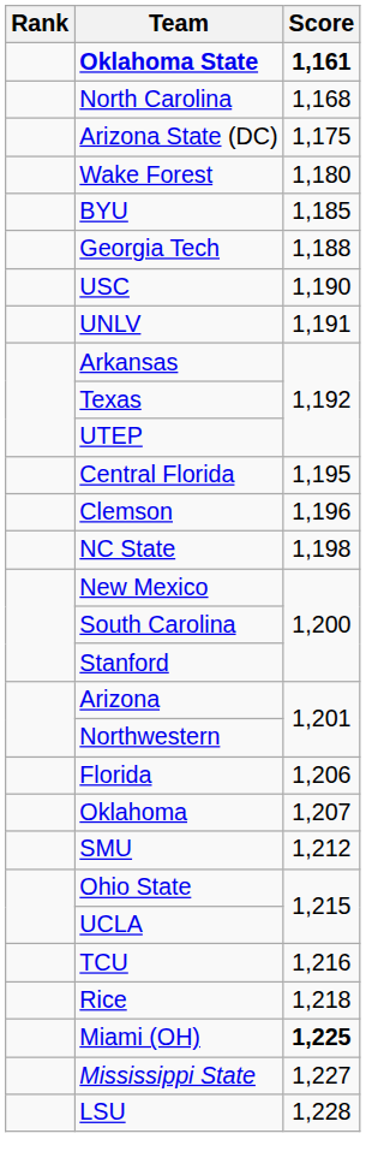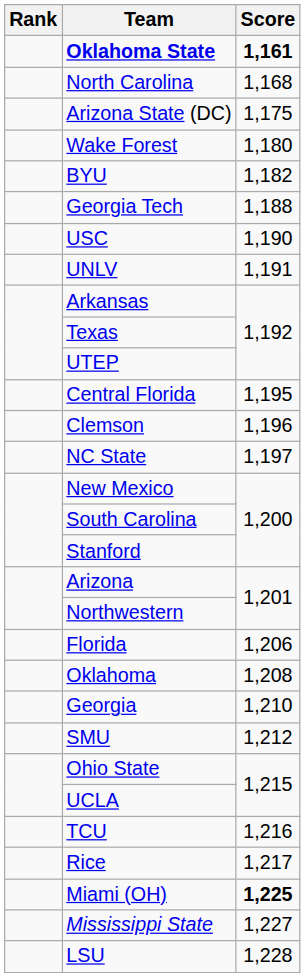 <table class="wikitable sortable" style="text-align:center">
 <tr>
 <th dat-sort-type=number>Rank</th>
 <th>Team</th>
 <th>Score</th>
 </tr>
 <tr>
 <td></td>
 <td align=left><strong><a href='#'>Oklahoma State</a></strong></td>
 <td><strong>1,161</strong></td>
 </tr>
 <tr>
 <td></td>
 <td align=left><a href='#'>North Carolina</a></td>
 <td>1,168</td>
 </tr>
 <tr>
 <td></td>
 <td align=left><a href='#'>Arizona State</a> (DC)</td>
 <td>1,175</td>
 </tr>
 <tr>
 <td></td>
 <td align=left><a href='#'>Wake Forest</a></td>
 <td>1,180</td>
 </tr>
 <tr>
 <td></td>
 <td align=left><a href='#'>BYU</a></td>
-<td>1,185</td>
+<td>1,182</td>
 </tr>
 <tr>
 <td></td>
 <td align=left><a href='#'>Georgia Tech</a></td>
 <td>1,188</td>
 </tr>
 <tr>
 <td></td>
 <td align=left><a href='#'>USC</a></td>
 <td>1,190</td>
 </tr>
 <tr>
 <td></td>
 <td align=left><a href='#'>UNLV</a></td>
 <td>1,191</td>
 </tr>
 <tr>
 <td rowspan=3></td>
 <td align=left><a href='#'>Arkansas</a></td>
 <td rowspan=3>1,192</td>
 </tr>
 <tr>
 <td align=left><a href='#'>Texas</a></td>
 </tr>
 <tr>
 <td align=left><a href='#'>UTEP</a></td>
 </tr>
 <tr>
 <td></td>
 <td align=left><a href='#'>Central Florida</a></td>
 <td>1,195</td>
 </tr>
 <tr>
 <td></td>
 <td align=left><a href='#'>Clemson</a></td>
 <td>1,196</td>
 </tr>
 <tr>
 <td></td>
 <td align=left><a href='#'>NC State</a></td>
-<td>1,198</td>
+<td>1,197</td>
 </tr>
 <tr>
 <td rowspan=3></td>
 <td align=left><a href='#'>New Mexico</a></td>
 <td rowspan=3>1,200</td>
 </tr>
 <tr>
 <td align=left><a href='#'>South Carolina</a></td>
 </tr>
 <tr>
 <td align=left><a href='#'>Stanford</a></td>
 </tr>
 <tr>
 <td rowspan=2></td>
 <td align=left><a href='#'>Arizona</a></td>
 <td rowspan=2>1,201</td>
 </tr>
 <tr>
 <td align=left><a href='#'>Northwestern</a></td>
 </tr>
 <tr>
 <td></td>
 <td align=left><a href='#'>Florida</a></td>
 <td>1,206</td>
 </tr>
 <tr>
 <td></td>
 <td align=left><a href='#'>Oklahoma</a></td>
-<td>1,207</td>
+<td>1,208</td>
+</tr>
+<tr>
+<td></td>
+<td align=left><a href='#'>Georgia</a></td>
+<td>1,210</td>
 </tr>
 <tr>
 <td></td>
 <td align=left><a href='#'>SMU</a></td>
 <td>1,212</td>
 </tr>
 <tr>
 <td rowspan=2></td>
 <td align=left><a href='#'>Ohio State</a></td>
 <td rowspan=2>1,215</td>
 </tr>
 <tr>
 <td align=left><a href='#'>UCLA</a></td>
 </tr>
 <tr>
 <td></td>
 <td align=left><a href='#'>TCU</a></td>
 <td>1,216</td>
 </tr>
 <tr>
 <td></td>
 <td align=left><a href='#'>Rice</a></td>
-<td>1,218</td>
+<td>1,217</td>
 </tr>
 <tr>
 <td></td>
 <td align=left><a href='#'>Miami (OH)</a></td>
 <td><strong>1,225</strong></td>
 </tr>
 <tr>
 <td></td>
 <td align=left><em><a href='#'>Mississippi State</a></em></td>
 <td>1,227</td>
 </tr>
 <tr>
 <td></td>
 <td align=left><a href='#'>LSU</a></td>
 <td>1,228</td>
 </tr>
 </table>
